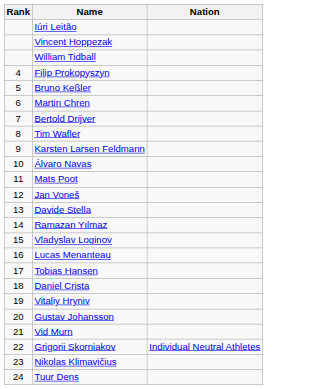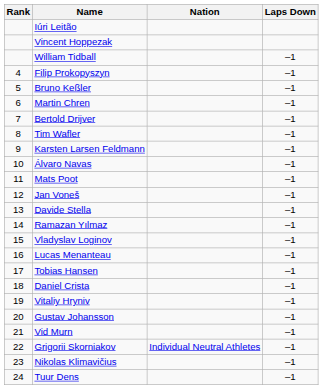 <table class="wikitable sortable" style="text-align:center">
 <tr>
 <th>Rank</th>
 <th>Name</th>
 <th>Nation</th>
+<th>Laps Down</th>
 </tr>
 <tr>
 <td></td>
 <td align=left><a href='#'>Iúri Leitão</a></td>
 <td align=left></td>
+<td></td>
 </tr>
 <tr>
 <td></td>
 <td align=left><a href='#'>Vincent Hoppezak</a></td>
 <td align=left></td>
+<td></td>
 </tr>
 <tr>
 <td></td>
 <td align=left><a href='#'>William Tidball</a></td>
 <td align=left></td>
+<td>–1</td>
 </tr>
 <tr>
 <td>4</td>
 <td align=left><a href='#'>Filip Prokopyszyn</a></td>
 <td align=left></td>
+<td>–1</td>
 </tr>
 <tr>
 <td>5</td>
 <td align=left><a href='#'>Bruno Keßler</a></td>
 <td align=left></td>
+<td>–1</td>
 </tr>
 <tr>
 <td>6</td>
 <td align=left><a href='#'>Martin Chren</a></td>
 <td align=left></td>
+<td>–1</td>
 </tr>
 <tr>
 <td>7</td>
 <td align=left><a href='#'>Bertold Drijver</a></td>
 <td align=left></td>
+<td>–1</td>
 </tr>
 <tr>
 <td>8</td>
 <td align=left><a href='#'>Tim Wafler</a></td>
 <td align=left></td>
+<td>–1</td>
 </tr>
 <tr>
 <td>9</td>
 <td align=left><a href='#'>Karsten Larsen Feldmann</a></td>
 <td align=left></td>
+<td>–1</td>
 </tr>
 <tr>
 <td>10</td>
 <td align=left><a href='#'>Álvaro Navas</a></td>
 <td align=left></td>
+<td>–1</td>
 </tr>
 <tr>
 <td>11</td>
 <td align=left><a href='#'>Mats Poot</a></td>
 <td align=left></td>
+<td>–1</td>
 </tr>
 <tr>
 <td>12</td>
 <td align=left><a href='#'>Jan Voneš</a></td>
 <td align=left></td>
+<td>–1</td>
 </tr>
 <tr>
 <td>13</td>
 <td align=left><a href='#'>Davide Stella</a></td>
 <td align=left></td>
+<td>–1</td>
 </tr>
 <tr>
 <td>14</td>
 <td align=left><a href='#'>Ramazan Yılmaz</a></td>
 <td align=left></td>
+<td>–1</td>
 </tr>
 <tr>
 <td>15</td>
 <td align=left><a href='#'>Vladyslav Loginov</a></td>
 <td align=left></td>
+<td>–1</td>
 </tr>
 <tr>
 <td>16</td>
 <td align=left><a href='#'>Lucas Menanteau</a></td>
 <td align=left></td>
+<td>–1</td>
 </tr>
 <tr>
 <td>17</td>
 <td align=left><a href='#'>Tobias Hansen</a></td>
 <td align=left></td>
+<td>–1</td>
 </tr>
 <tr>
 <td>18</td>
 <td align=left><a href='#'>Daniel Crista</a></td>
 <td align=left></td>
+<td>–1</td>
 </tr>
 <tr>
 <td>19</td>
 <td align=left><a href='#'>Vitaliy Hryniv</a></td>
 <td align=left></td>
+<td>–1</td>
 </tr>
 <tr>
 <td>20</td>
 <td align=left><a href='#'>Gustav Johansson</a></td>
 <td align=left></td>
+<td>–1</td>
 </tr>
 <tr>
 <td>21</td>
 <td align=left><a href='#'>Vid Murn</a></td>
 <td align=left></td>
+<td>–1</td>
 </tr>
 <tr>
 <td>22</td>
 <td align=left><a href='#'>Grigorii Skorniakov</a></td>
 <td align=left><a href='#'>Individual Neutral Athletes</a></td>
+<td>–1</td>
 </tr>
 <tr>
 <td>23</td>
 <td align=left><a href='#'>Nikolas Klimavičius</a></td>
 <td align=left></td>
+<td>–1</td>
 </tr>
 <tr>
 <td>24</td>
 <td align=left><a href='#'>Tuur Dens</a></td>
 <td align=left></td>
+<td>–1</td>
 </tr>
 </table>
